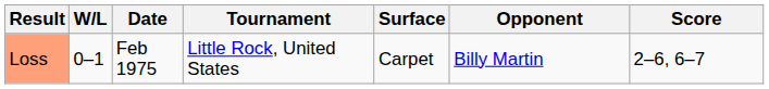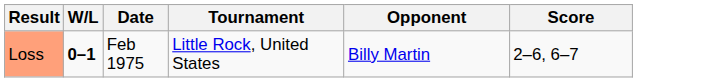 <table class="sortable wikitable">
 <tr>
 <th style="width:40px">Result</th>
 <th style="width:30px" class="unsortable">W/L</th>
 <th style="width:55px">Date</th>
 <th style="width:160px">Tournament</th>
-<th style="width:50px">Surface</th>
 <th style="width:150px">Opponent</th>
 <th style="width:110px" class="unsortable">Score</th>
 </tr>
 <tr>
 <td style="background:#FFA07A">Loss</td>
-<td>0–1</td>
+<td><strong>0–1</strong></td>
 <td>Feb 1975</td>
 <td><a href='#'>Little Rock</a>, United States</td>
-<td>Carpet</td>
 <td> <a href='#'>Billy Martin</a></td>
 <td>2–6, 6–7</td>
 </tr>
 </table>
